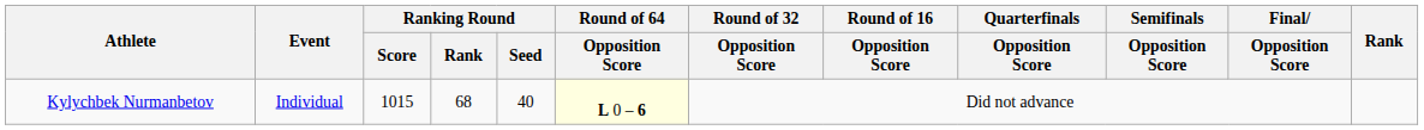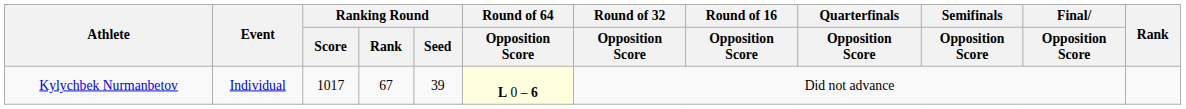 <table class="wikitable" width="98%" style="text-align:left; font-size:90%">
 <tr>
 <th rowspan=2>Athlete</th>
 <th rowspan=2>Event</th>
 <th colspan=3>Ranking Round</th>
 <th>Round of 64</th>
 <th>Round of 32</th>
 <th>Round of 16</th>
 <th>Quarterfinals</th>
 <th>Semifinals</th>
 <th>Final/</th>
 <th rowspan=2>Rank</th>
 </tr>
 <tr>
 <th>Score</th>
 <th>Rank</th>
 <th>Seed</th>
 <th>Opposition<br>Score</th>
 <th>Opposition<br>Score</th>
 <th>Opposition<br>Score</th>
 <th>Opposition<br>Score</th>
 <th>Opposition<br>Score</th>
 <th>Opposition<br>Score</th>
 </tr>
 <tr align=center>
 <td><a href='#'>Kylychbek Nurmanbetov</a></td>
 <td><a href='#'>Individual</a></td>
-<td>1015</td>
-<td>68 <strong></strong></td>
-<td>40</td>
+<td>1017</td>
+<td>67 <strong></strong></td>
+<td>39</td>
 <td style="background: lightyellow;"><br><strong>L</strong> 0 – <strong>6</strong></td>
 <td colspan=5>Did not advance</td>
 </tr>
 </table>
